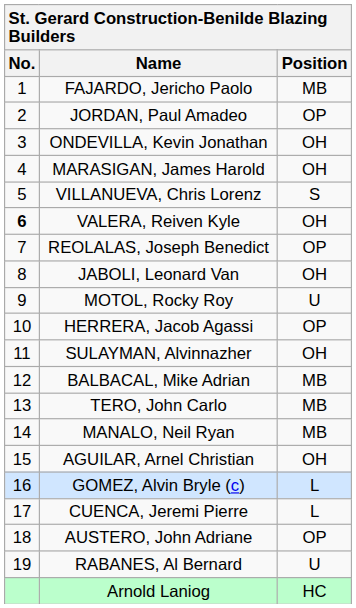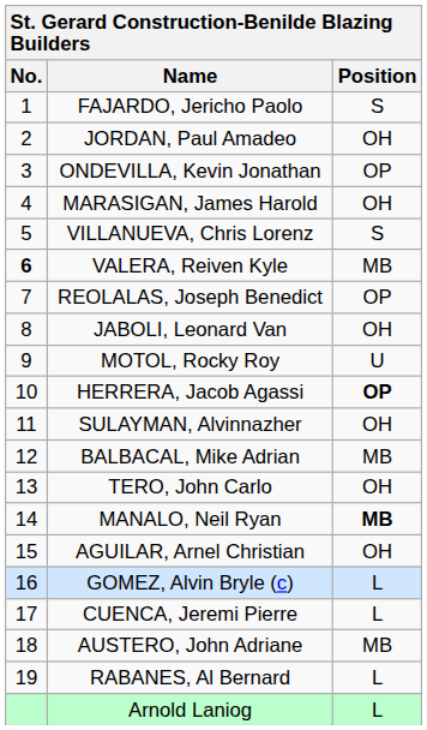 <table class='wikitable mw-collapsible mw-collapsed' style='text-align: center; font-size: 90%; width: 300px; border: none;'>
 <tr>
 <th style='text-align: left;' colspan=3>St. Gerard Construction-Benilde Blazing Builders</th>
 </tr>
 <tr>
 <th style="width:7%">No.</th>
 <th>Name</th>
 <th style="width:20%">Position</th>
 </tr>
 <tr>
 <td>1</td>
 <td>FAJARDO, Jericho Paolo</td>
-<td>MB</td>
+<td>S</td>
 </tr>
 <tr>
 <td>2</td>
 <td>JORDAN, Paul Amadeo</td>
-<td>OP</td>
+<td>OH</td>
 </tr>
 <tr>
 <td>3</td>
 <td>ONDEVILLA, Kevin Jonathan</td>
-<td>OH</td>
+<td>OP</td>
 </tr>
 <tr>
 <td>4</td>
 <td>MARASIGAN, James Harold</td>
 <td>OH</td>
 </tr>
 <tr>
 <td>5</td>
 <td>VILLANUEVA, Chris Lorenz</td>
 <td>S</td>
 </tr>
 <tr>
 <td><strong>6</strong></td>
 <td>VALERA, Reiven Kyle</td>
-<td>OH</td>
+<td>MB</td>
 </tr>
 <tr>
 <td>7</td>
 <td>REOLALAS, Joseph Benedict</td>
 <td>OP</td>
 </tr>
 <tr>
 <td>8</td>
 <td>JABOLI, Leonard Van</td>
 <td>OH</td>
 </tr>
 <tr>
 <td>9</td>
 <td>MOTOL, Rocky Roy</td>
 <td>U</td>
 </tr>
 <tr>
 <td>10</td>
 <td>HERRERA, Jacob Agassi</td>
-<td>OP</td>
+<td><strong>OP</strong></td>
 </tr>
 <tr>
 <td>11</td>
 <td>SULAYMAN, Alvinnazher</td>
 <td>OH</td>
 </tr>
 <tr>
 <td>12</td>
 <td>BALBACAL, Mike Adrian</td>
 <td>MB</td>
 </tr>
 <tr>
 <td>13</td>
 <td>TERO, John Carlo</td>
-<td>MB</td>
+<td>OH</td>
 </tr>
 <tr>
 <td>14</td>
 <td>MANALO, Neil Ryan</td>
-<td>MB</td>
+<td><strong>MB</strong></td>
 </tr>
 <tr>
 <td>15</td>
 <td>AGUILAR, Arnel Christian</td>
 <td>OH</td>
 </tr>
 <tr bgcolor=#DOE6FF>
 <td>16</td>
 <td>GOMEZ, Alvin Bryle (<a href='#'>c</a>)</td>
 <td>L</td>
 </tr>
 <tr>
 <td>17</td>
 <td>CUENCA, Jeremi Pierre</td>
 <td>L</td>
 </tr>
 <tr>
 <td>18</td>
 <td>AUSTERO, John Adriane</td>
-<td>OP</td>
+<td>MB</td>
 </tr>
 <tr>
 <td>19</td>
 <td>RABANES, Al Bernard</td>
-<td>U</td>
+<td>L</td>
 </tr>
 <tr bgcolor=#BBFFCC>
 <td></td>
 <td>Arnold Laniog</td>
-<td>HC</td>
+<td>L</td>
 </tr>
 <tr>
 </tr>
 </table>
